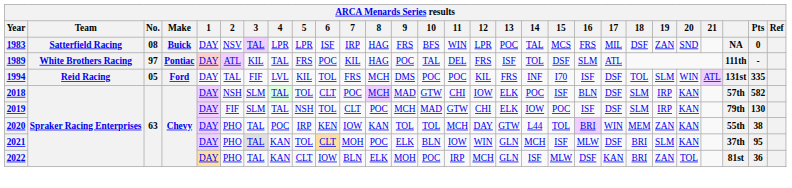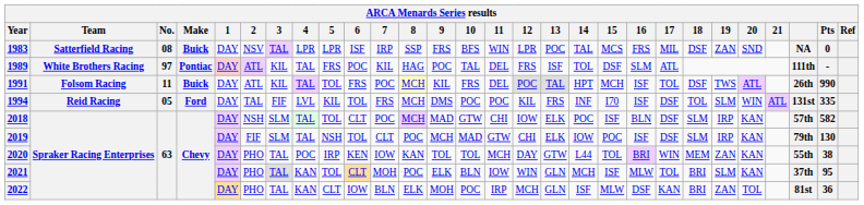 <table class="wikitable" style="text-align:center; font-size:75%">
 <tr>
 <th colspan=28><a href='#'>ARCA Menards Series</a> results</th>
 </tr>
 <tr>
 <th>Year</th>
 <th>Team</th>
 <th>No.</th>
 <th>Make</th>
 <th>1</th>
 <th>2</th>
 <th>3</th>
 <th>4</th>
 <th>5</th>
 <th>6</th>
 <th>7</th>
 <th>8</th>
 <th>9</th>
 <th>10</th>
 <th>11</th>
 <th>12</th>
 <th>13</th>
 <th>14</th>
 <th>15</th>
 <th>16</th>
 <th>17</th>
 <th>18</th>
 <th>19</th>
 <th>20</th>
 <th>21</th>
 <th></th>
 <th>Pts</th>
 <th>Ref</th>
 </tr>
 <tr>
 <th><a href='#'>1983</a></th>
 <th><a href='#'>Satterfield Racing</a></th>
 <th>08</th>
 <th><a href='#'>Buick</a></th>
 <td><a href='#'>DAY</a></td>
 <td><a href='#'>NSV</a></td>
 <td style="background:#EFCFFF;"><a href='#'>TAL</a><br></td>
 <td><a href='#'>LPR</a></td>
 <td><a href='#'>LPR</a></td>
 <td><a href='#'>ISF</a></td>
 <td><a href='#'>IRP</a></td>
-<td><a href='#'>HAG</a></td>
+<td><a href='#'>SSP</a></td>
 <td><a href='#'>FRS</a></td>
 <td><a href='#'>BFS</a></td>
 <td><a href='#'>WIN</a></td>
 <td><a href='#'>LPR</a></td>
 <td><a href='#'>POC</a></td>
 <td><a href='#'>TAL</a></td>
 <td><a href='#'>MCS</a></td>
 <td><a href='#'>FRS</a></td>
 <td><a href='#'>MIL</a></td>
 <td><a href='#'>DSF</a></td>
 <td><a href='#'>ZAN</a></td>
 <td><a href='#'>SND</a></td>
 <td></td>
 <th>NA</th>
 <th>0</th>
 <th></th>
 </tr>
 <tr>
 <th><a href='#'>1989</a></th>
 <th><a href='#'>White Brothers Racing</a></th>
 <th>97</th>
 <th><a href='#'>Pontiac</a></th>
 <td style="background:#FFCFCF;"><a href='#'>DAY</a><br></td>
 <td style="background:#EFCFFF;"><a href='#'>ATL</a><br></td>
 <td><a href='#'>KIL</a></td>
 <td><a href='#'>TAL</a></td>
 <td><a href='#'>FRS</a></td>
 <td><a href='#'>POC</a></td>
 <td><a href='#'>KIL</a></td>
 <td><a href='#'>HAG</a></td>
 <td><a href='#'>POC</a></td>
 <td><a href='#'>TAL</a></td>
 <td><a href='#'>DEL</a></td>
 <td><a href='#'>FRS</a></td>
 <td><a href='#'>ISF</a></td>
 <td><a href='#'>TOL</a></td>
 <td><a href='#'>DSF</a></td>
 <td><a href='#'>SLM</a></td>
 <td><a href='#'>ATL</a></td>
 <td colspan=4></td>
 <th>111th</th>
 <th>-</th>
+<th></th>
+</tr>
+<tr>
+<th><a href='#'>1991</a></th>
+<th><a href='#'>Folsom Racing</a></th>
+<th>11</th>
+<th><a href='#'>Buick</a></th>
+<td><a href='#'>DAY</a></td>
+<td><a href='#'>ATL</a></td>
+<td><a href='#'>KIL</a></td>
+<td style="background:#EFCFFF;"><a href='#'>TAL</a><br></td>
+<td><a href='#'>TOL</a></td>
+<td><a href='#'>FRS</a></td>
+<td><a href='#'>POC</a></td>
+<td style="background:#FFFFBF;"><a href='#'>MCH</a><br></td>
+<td><a href='#'>KIL</a></td>
+<td><a href='#'>FRS</a></td>
+<td><a href='#'>DEL</a></td>
+<td style="background:#DFDFDF;"><a href='#'>POC</a><br></td>
+<td style="background:#DFDFDF;"><a href='#'>TAL</a><br></td>
+<td><a href='#'>HPT</a></td>
+<td><a href='#'>MCH</a></td>
+<td><a href='#'>ISF</a></td>
+<td><a href='#'>TOL</a></td>
+<td><a href='#'>DSF</a></td>
+<td><a href='#'>TWS</a></td>
+<td style="background:#EFCFFF;"><a href='#'>ATL</a><br></td>
+<td></td>
+<th>26th</th>
+<th>990</th>
 <th></th>
 </tr>
 <tr>
 <th><a href='#'>1994</a></th>
 <th><a href='#'>Reid Racing</a></th>
 <th>05</th>
 <th><a href='#'>Ford</a></th>
 <td><a href='#'>DAY</a></td>
 <td><a href='#'>TAL</a></td>
 <td><a href='#'>FIF</a></td>
 <td><a href='#'>LVL</a></td>
 <td><a href='#'>KIL</a></td>
 <td><a href='#'>TOL</a></td>
 <td><a href='#'>FRS</a></td>
 <td><a href='#'>MCH</a></td>
 <td><a href='#'>DMS</a></td>
 <td><a href='#'>POC</a></td>
 <td><a href='#'>POC</a></td>
 <td><a href='#'>KIL</a></td>
 <td><a href='#'>FRS</a></td>
 <td><a href='#'>INF</a></td>
 <td><a href='#'>I70</a></td>
 <td><a href='#'>ISF</a></td>
 <td><a href='#'>DSF</a></td>
 <td><a href='#'>TOL</a></td>
 <td><a href='#'>SLM</a></td>
 <td><a href='#'>WIN</a></td>
 <td style="background:#EFCFFF;"><a href='#'>ATL</a><br></td>
 <th>131st</th>
 <th>335</th>
 <th></th>
 </tr>
 <tr>
 <th><a href='#'>2018</a></th>
 <th rowspan=6><a href='#'>Spraker Racing Enterprises</a></th>
 <th rowspan=6>63</th>
 <th rowspan=6><a href='#'>Chevy</a></th>
 <td style="background:#EFCFFF;"><a href='#'>DAY</a><br></td>
 <td><a href='#'>NSH</a></td>
 <td><a href='#'>SLM</a></td>
 <td style="background:#DFFFDF;"><a href='#'>TAL</a><br></td>
 <td><a href='#'>TOL</a></td>
 <td><a href='#'>CLT</a></td>
 <td><a href='#'>POC</a></td>
 <td style="background:#EFCFFF;"><a href='#'>MCH</a><br></td>
 <td><a href='#'>MAD</a></td>
 <td><a href='#'>GTW</a></td>
 <td><a href='#'>CHI</a></td>
 <td><a href='#'>IOW</a></td>
 <td><a href='#'>ELK</a></td>
 <td><a href='#'>POC</a></td>
 <td><a href='#'>ISF</a></td>
 <td><a href='#'>BLN</a></td>
 <td><a href='#'>DSF</a></td>
 <td><a href='#'>SLM</a></td>
 <td><a href='#'>IRP</a></td>
 <td><a href='#'>KAN</a></td>
 <td></td>
 <th>57th</th>
 <th>582</th>
 <th></th>
 </tr>
 <tr>
 <th><a href='#'>2019</a></th>
 <td style="background:#EFCFFF;"><a href='#'>DAY</a><br></td>
 <td><a href='#'>FIF</a></td>
 <td><a href='#'>SLM</a></td>
 <td><a href='#'>TAL</a></td>
 <td><a href='#'>NSH</a></td>
 <td><a href='#'>TOL</a></td>
 <td><a href='#'>CLT</a></td>
 <td><a href='#'>POC</a></td>
 <td><a href='#'>MCH</a></td>
 <td><a href='#'>MAD</a></td>
 <td><a href='#'>GTW</a></td>
 <td><a href='#'>CHI</a></td>
 <td><a href='#'>ELK</a></td>
 <td><a href='#'>IOW</a></td>
 <td><a href='#'>POC</a></td>
 <td><a href='#'>ISF</a></td>
 <td><a href='#'>DSF</a></td>
 <td><a href='#'>SLM</a></td>
 <td><a href='#'>IRP</a></td>
 <td><a href='#'>KAN</a></td>
 <td></td>
 <th>79th</th>
 <th>130</th>
 <th></th>
 </tr>
 <tr>
 <th><a href='#'>2020</a></th>
 <td style="background:#EFCFFF;"><a href='#'>DAY</a><br></td>
 <td><a href='#'>PHO</a></td>
 <td><a href='#'>TAL</a></td>
 <td><a href='#'>POC</a></td>
 <td><a href='#'>IRP</a></td>
 <td><a href='#'>KEN</a></td>
 <td><a href='#'>IOW</a></td>
 <td><a href='#'>KAN</a></td>
 <td><a href='#'>TOL</a></td>
 <td><a href='#'>TOL</a></td>
 <td><a href='#'>MCH</a></td>
 <td><a href='#'>DAY</a></td>
 <td><a href='#'>GTW</a></td>
 <td><a href='#'>L44</a></td>
 <td><a href='#'>TOL</a></td>
 <td style="background:#EFCFFF;"><a href='#'>BRI</a><br></td>
 <td><a href='#'>WIN</a></td>
 <td><a href='#'>MEM</a></td>
 <td><a href='#'>ZAN</a></td>
 <td><a href='#'>KAN</a></td>
 <td></td>
 <th>55th</th>
 <th>38</th>
 <th></th>
 </tr>
 <tr>
 <th><a href='#'>2021</a></th>
 <td style="background:#EFCFFF;"><a href='#'>DAY</a><br></td>
 <td><a href='#'>PHO</a></td>
 <td style="background:#DFDFDF;"><a href='#'>TAL</a><br></td>
 <td><a href='#'>KAN</a></td>
 <td><a href='#'>TOL</a></td>
 <td style="background:#FFDF9F;"><a href='#'>CLT</a><br></td>
 <td><a href='#'>MOH</a></td>
 <td><a href='#'>POC</a></td>
 <td><a href='#'>ELK</a></td>
 <td><a href='#'>BLN</a></td>
 <td><a href='#'>IOW</a></td>
 <td><a href='#'>WIN</a></td>
 <td><a href='#'>GLN</a></td>
 <td><a href='#'>MCH</a></td>
 <td><a href='#'>ISF</a></td>
 <td><a href='#'>MLW</a></td>
-<td><a href='#'>DSF</a></td>
+<td><a href='#'>TOL</a></td>
 <td><a href='#'>BRI</a></td>
 <td><a href='#'>SLM</a></td>
 <td><a href='#'>KAN</a></td>
 <td></td>
 <th>37th</th>
 <th>95</th>
 <th></th>
 </tr>
 <tr>
 <th><a href='#'>2022</a></th>
 <td style="background:#FFDF9F;"><a href='#'>DAY</a><br></td>
 <td><a href='#'>PHO</a></td>
 <td style="background:#;"><a href='#'>TAL</a><br></td>
 <td><a href='#'>KAN</a></td>
 <td><a href='#'>CLT</a></td>
 <td><a href='#'>IOW</a></td>
 <td><a href='#'>BLN</a></td>
 <td><a href='#'>ELK</a></td>
 <td><a href='#'>MOH</a></td>
 <td><a href='#'>POC</a></td>
 <td><a href='#'>IRP</a></td>
 <td><a href='#'>MCH</a></td>
 <td><a href='#'>GLN</a></td>
 <td><a href='#'>ISF</a></td>
 <td><a href='#'>MLW</a></td>
 <td><a href='#'>DSF</a></td>
 <td><a href='#'>KAN</a></td>
 <td><a href='#'>BRI</a></td>
 <td><a href='#'>ZAN</a></td>
 <td><a href='#'>TOL</a></td>
 <td></td>
 <th>81st</th>
 <th>36</th>
 <th></th>
 </tr>
 </table>
